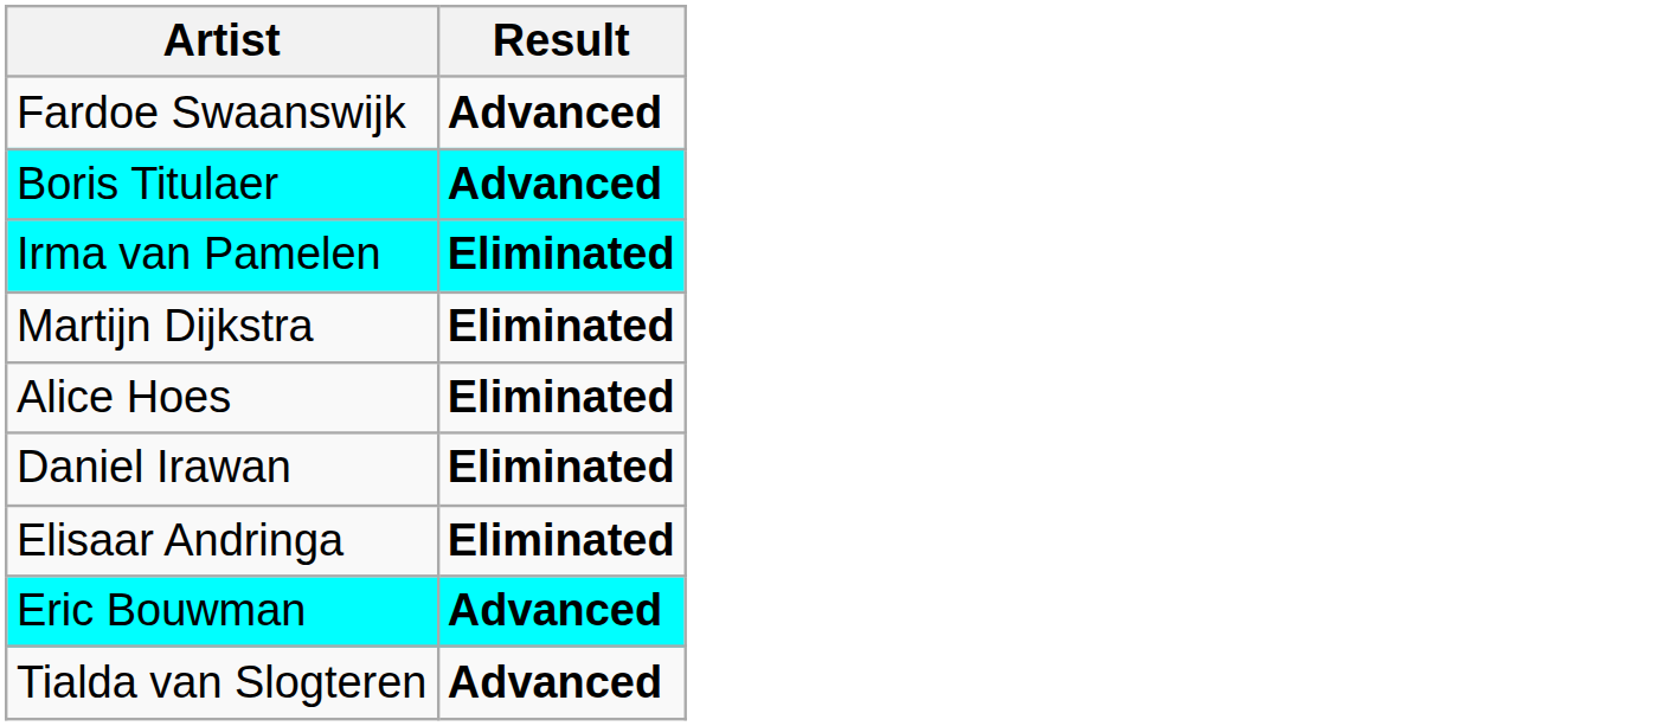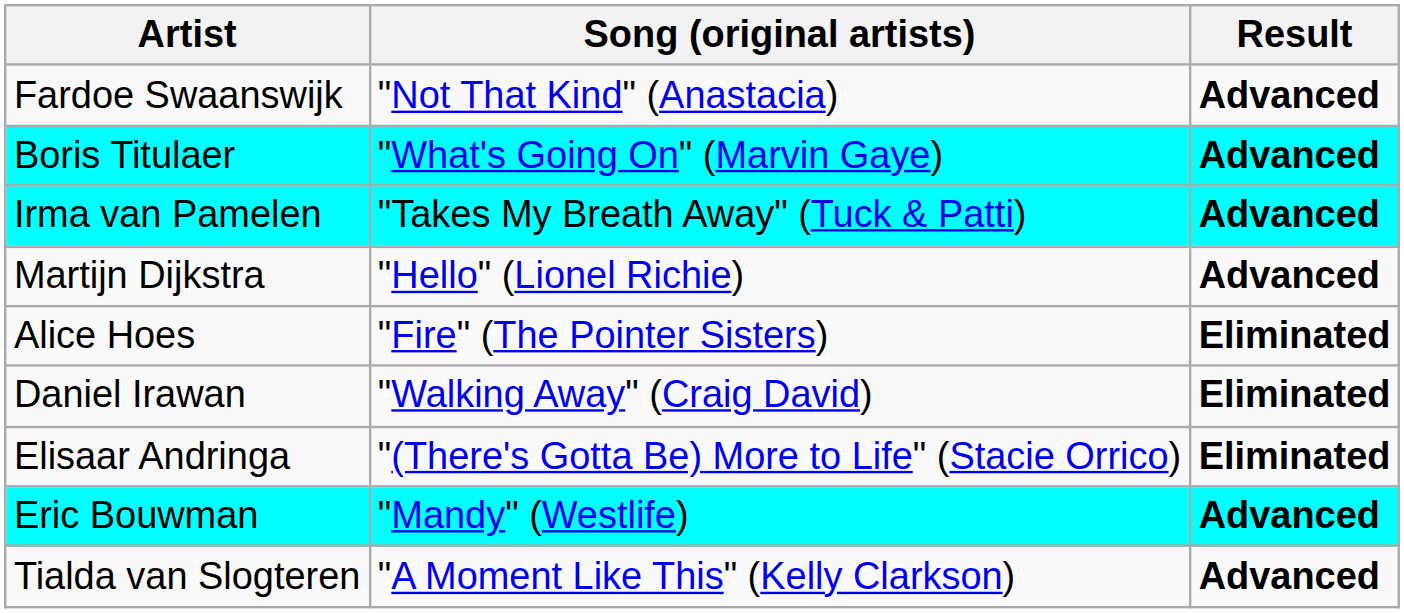 <table class=wikitable>
 <tr>
 <th>Artist</th>
+<th>Song (original artists)</th>
 <th>Result</th>
 </tr>
 <tr>
 <td>Fardoe Swaanswijk</td>
+<td>"<a href='#'>Not That Kind</a>" (<a href='#'>Anastacia</a>)</td>
 <td><strong>Advanced</strong></td>
 </tr>
 <tr style="background:cyan;">
 <td>Boris Titulaer</td>
+<td>"<a href='#'>What's Going On</a>" (<a href='#'>Marvin Gaye</a>)</td>
 <td><strong>Advanced</strong></td>
 </tr>
 <tr style="background:cyan;">
 <td>Irma van Pamelen</td>
-<td><strong>Eliminated</strong></td>
+<td>"Takes My Breath Away" (<a href='#'>Tuck & Patti</a>)</td>
+<td><strong>Advanced</strong></td>
 </tr>
 <tr>
 <td>Martijn Dijkstra</td>
-<td><strong>Eliminated</strong></td>
+<td>"<a href='#'>Hello</a>" (<a href='#'>Lionel Richie</a>)</td>
+<td><strong>Advanced</strong></td>
 </tr>
 <tr>
 <td>Alice Hoes</td>
+<td>"<a href='#'>Fire</a>" (<a href='#'>The Pointer Sisters</a>)</td>
 <td><strong>Eliminated</strong></td>
 </tr>
 <tr>
 <td>Daniel Irawan</td>
+<td>"<a href='#'>Walking Away</a>" (<a href='#'>Craig David</a>)</td>
 <td><strong>Eliminated</strong></td>
 </tr>
 <tr>
 <td>Elisaar Andringa</td>
+<td>"<a href='#'>(There's Gotta Be) More to Life</a>" (<a href='#'>Stacie Orrico</a>)</td>
 <td><strong>Eliminated</strong></td>
 </tr>
 <tr style="background:cyan;">
 <td>Eric Bouwman</td>
+<td>"<a href='#'>Mandy</a>" (<a href='#'>Westlife</a>)</td>
 <td><strong>Advanced</strong></td>
 </tr>
 <tr>
 <td>Tialda van Slogteren</td>
+<td>"<a href='#'>A Moment Like This</a>" (<a href='#'>Kelly Clarkson</a>)</td>
 <td><strong>Advanced</strong></td>
 </tr>
 </table>
